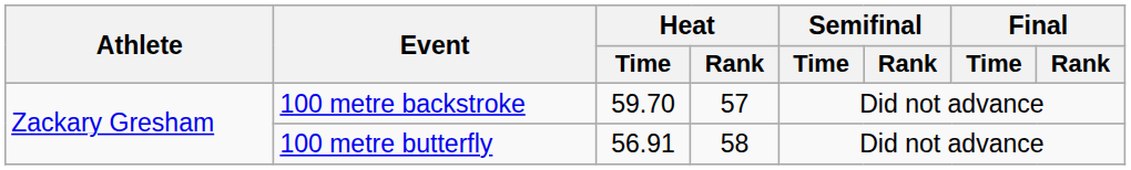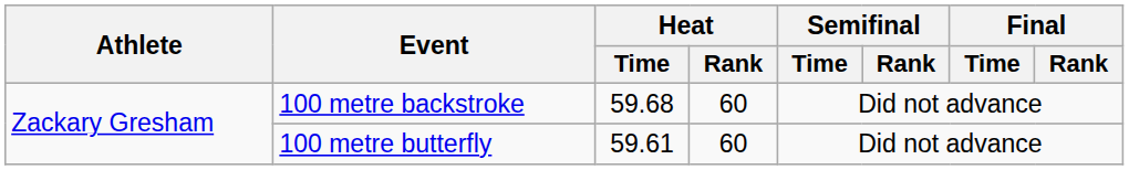 <table class="wikitable" style="text-align:center; font-size:90%; width:50%;">
 <tr>
 <th rowspan="2">Athlete</th>
 <th rowspan="2">Event</th>
 <th colspan="2">Heat</th>
 <th colspan="2">Semifinal</th>
 <th colspan="2">Final</th>
 </tr>
 <tr style="font-size:95%">
 <th>Time</th>
 <th>Rank</th>
 <th>Time</th>
 <th>Rank</th>
 <th>Time</th>
 <th>Rank</th>
 </tr>
 <tr>
 <td align=left rowspan=2><a href='#'>Zackary Gresham</a></td>
 <td align=left><a href='#'>100 metre backstroke</a></td>
-<td>59.70</td>
-<td>57</td>
+<td>59.68</td>
+<td>60</td>
 <td colspan=4>Did not advance</td>
 </tr>
 <tr>
 <td align=left><a href='#'>100 metre butterfly</a></td>
-<td>56.91</td>
-<td>58</td>
+<td>59.61</td>
+<td>60</td>
 <td colspan=4>Did not advance</td>
 </tr>
 </table>
